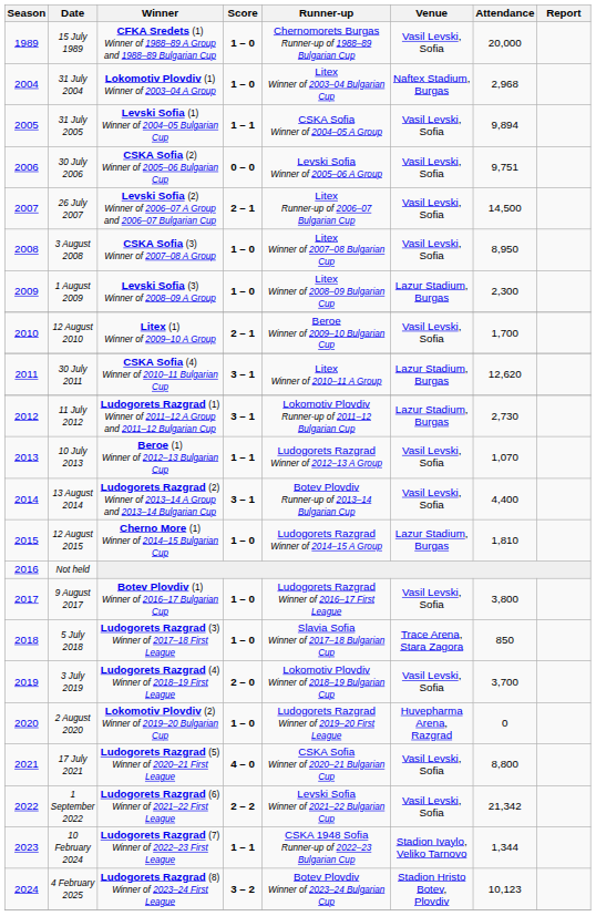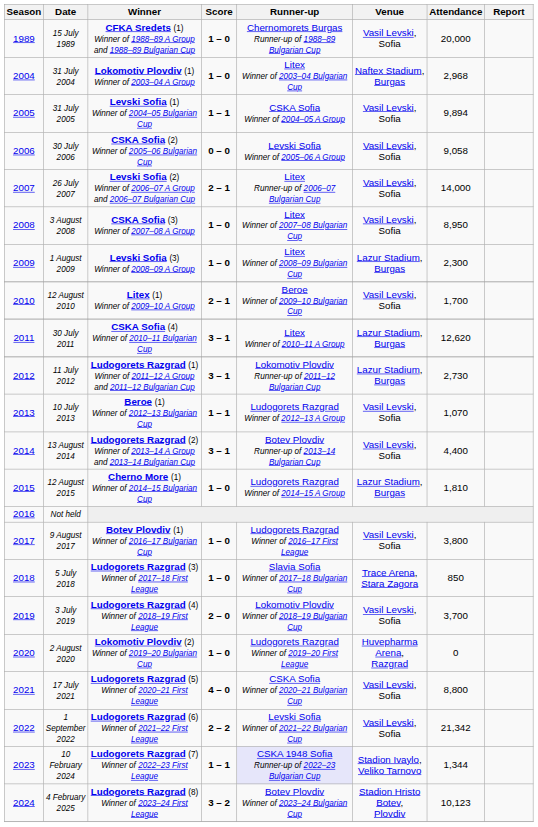 <table class="wikitable" style="text-align: center;">
 <tr>
 <th width=5%>Season</th>
 <th width=5%>Date</th>
 <th width=25%>Winner</th>
 <th width=7%>Score</th>
 <th width=25%>Runner-up</th>
 <th width=15%>Venue</th>
 <th width=6%>Attendance</th>
 <th width=10%>Report</th>
 </tr>
 <tr>
 <td><a href='#'>1989</a></td>
 <td><small><em>15 July 1989</em></small></td>
 <td><strong><a href='#'>CFKA Sredets</a></strong> <small> (1)<br><em>Winner of <a href='#'>1988–89 A Group</a> and <a href='#'>1988–89 Bulgarian Cup</a></em></small></td>
 <td><strong>1 – 0</strong></td>
 <td><a href='#'>Chernomorets Burgas</a> <br> <small><em>Runner-up of <a href='#'>1988–89 Bulgarian Cup</a></em></small></td>
 <td><a href='#'>Vasil Levski</a>,<br>Sofia</td>
 <td>20,000</td>
 <td></td>
 </tr>
 <tr>
 <td><a href='#'>2004</a></td>
 <td><small><em>31 July 2004</em></small></td>
 <td><strong><a href='#'>Lokomotiv Plovdiv</a></strong> <small> (1)<br><em>Winner of <a href='#'>2003–04 A Group</a></em></small></td>
 <td><strong>1 – 0</strong></td>
 <td><a href='#'>Litex</a> <br> <small><em>Winner of <a href='#'>2003–04 Bulgarian Cup</a></em></small></td>
 <td><a href='#'>Naftex Stadium</a>,<br><a href='#'>Burgas</a></td>
 <td>2,968</td>
 <td></td>
 </tr>
 <tr>
 <td><a href='#'>2005</a></td>
 <td><small><em>31 July 2005</em></small></td>
 <td><strong><a href='#'>Levski Sofia</a></strong> <small> (1)<br><em>Winner of <a href='#'>2004–05 Bulgarian Cup</a></em></small></td>
 <td><strong>1 – 1 <br> <small></small></strong></td>
 <td><a href='#'>CSKA Sofia</a> <br> <small><em>Winner of <a href='#'>2004–05 A Group</a></em></small></td>
 <td><a href='#'>Vasil Levski</a>,<br>Sofia</td>
 <td>9,894</td>
 <td></td>
 </tr>
 <tr>
 <td><a href='#'>2006</a></td>
 <td><small><em>30 July 2006</em></small></td>
 <td><strong><a href='#'>CSKA Sofia</a></strong> <small> (2)<br><em>Winner of <a href='#'>2005–06 Bulgarian Cup</a></em></small></td>
 <td><strong>0 – 0 <br> <small></small></strong></td>
 <td><a href='#'>Levski Sofia</a> <br> <small><em>Winner of <a href='#'>2005–06 A Group</a></em></small></td>
 <td><a href='#'>Vasil Levski</a>,<br>Sofia</td>
-<td>9,751</td>
+<td>9,058</td>
 <td></td>
 </tr>
 <tr>
 <td><a href='#'>2007</a></td>
 <td><small><em>26 July 2007</em></small></td>
 <td><strong><a href='#'>Levski Sofia</a></strong> <small> (2)<br><em>Winner of <a href='#'>2006–07 A Group</a> and <a href='#'>2006–07 Bulgarian Cup</a></em></small></td>
 <td><strong>2 – 1 </strong></td>
 <td><a href='#'>Litex</a> <br> <small><em>Runner-up of <a href='#'>2006–07 Bulgarian Cup</a></em></small></td>
 <td><a href='#'>Vasil Levski</a>,<br>Sofia</td>
-<td>14,500</td>
+<td>14,000</td>
 <td></td>
 </tr>
 <tr>
 <td><a href='#'>2008</a></td>
 <td><small><em>3 August 2008</em></small></td>
 <td><strong><a href='#'>CSKA Sofia</a></strong> <small> (3)<br><em>Winner of <a href='#'>2007–08 A Group</a></em></small></td>
 <td><strong>1 – 0</strong></td>
 <td><a href='#'>Litex</a> <br> <small><em>Winner of <a href='#'>2007–08 Bulgarian Cup</a></em></small></td>
 <td><a href='#'>Vasil Levski</a>,<br>Sofia</td>
 <td>8,950</td>
 <td></td>
 </tr>
 <tr>
 <td><a href='#'>2009</a></td>
 <td><small><em>1 August 2009</em></small></td>
 <td><strong><a href='#'>Levski Sofia</a></strong> <small> (3)<br><em>Winner of <a href='#'>2008–09 A Group</a></em></small></td>
 <td><strong>1 – 0</strong></td>
 <td><a href='#'>Litex</a> <br> <small><em>Winner of <a href='#'>2008–09 Bulgarian Cup</a></em></small></td>
 <td><a href='#'>Lazur Stadium</a>,<br><a href='#'>Burgas</a></td>
 <td>2,300</td>
 <td> </td>
 </tr>
 <tr>
 </tr>
 <tr>
 <td><a href='#'>2010</a></td>
 <td><small><em>12 August 2010</em></small></td>
 <td><strong><a href='#'>Litex</a></strong> <small> (1)<br><em>Winner of <a href='#'>2009–10 A Group</a></em></small></td>
 <td><strong>2 – 1 </strong></td>
 <td><a href='#'>Beroe</a> <br> <small><em>Winner of <a href='#'>2009–10 Bulgarian Cup</a></em></small></td>
 <td><a href='#'>Vasil Levski</a>,<br>Sofia</td>
 <td>1,700</td>
 <td></td>
 </tr>
 <tr>
 </tr>
 <tr>
 <td><a href='#'>2011</a></td>
 <td><small><em>30 July 2011</em></small></td>
 <td><strong><a href='#'>CSKA Sofia</a></strong> <small> (4) <br> <em>Winner of <a href='#'>2010–11 Bulgarian Cup</a></em></small></td>
 <td><strong>3 – 1</strong></td>
 <td><a href='#'>Litex</a> <br><small><em>Winner of <a href='#'>2010–11 A Group</a></em></small></td>
 <td><a href='#'>Lazur Stadium</a>,<br><a href='#'>Burgas</a></td>
 <td>12,620</td>
 <td></td>
 </tr>
 <tr>
 </tr>
 <tr>
 <td><a href='#'>2012</a></td>
 <td><small><em>11 July 2012</em></small></td>
 <td><strong><a href='#'>Ludogorets Razgrad</a></strong> <small> (1) <br> <em>Winner of <a href='#'>2011–12 A Group</a> and <a href='#'>2011–12 Bulgarian Cup</a></em></small></td>
 <td><strong>3 – 1</strong></td>
 <td><a href='#'>Lokomotiv Plovdiv</a><br> <small><em>Runner-up of <a href='#'>2011–12 Bulgarian Cup</a></em></small></td>
 <td><a href='#'>Lazur Stadium</a>,<br><a href='#'>Burgas</a></td>
 <td>2,730</td>
 <td></td>
 </tr>
 <tr>
 <td><a href='#'>2013</a></td>
 <td><small><em>10 July 2013</em></small></td>
 <td><strong><a href='#'>Beroe</a></strong>  <small> (1) <br> <em>Winner of <a href='#'>2012–13 Bulgarian Cup</a></em></small></td>
 <td><strong>1 – 1 <br> <small></small></strong></td>
 <td><a href='#'>Ludogorets Razgrad</a> <br> <small><em>Winner of <a href='#'>2012–13 A Group</a></em></small></td>
 <td><a href='#'>Vasil Levski</a>,<br>Sofia</td>
 <td>1,070</td>
 <td></td>
 </tr>
 <tr>
 <td><a href='#'>2014</a></td>
 <td><small><em>13 August 2014</em></small></td>
 <td><strong><a href='#'>Ludogorets Razgrad</a></strong> <small> (2) <br> <em>Winner of <a href='#'>2013–14 A Group</a> and <a href='#'>2013–14 Bulgarian Cup</a></em></small></td>
 <td><strong>3 – 1</strong></td>
 <td><a href='#'>Botev Plovdiv</a> <br><small> <em>Runner-up of <a href='#'>2013–14 Bulgarian Cup</a></em></small></td>
 <td><a href='#'>Vasil Levski</a>,<br>Sofia</td>
 <td>4,400</td>
 <td></td>
 </tr>
 <tr>
 <td><a href='#'>2015</a></td>
 <td><small><em>12 August 2015</em></small></td>
 <td><strong><a href='#'>Cherno More</a></strong> <small> (1) <br> <em>Winner of <a href='#'>2014–15 Bulgarian Cup</a></em></small></td>
 <td><strong>1 – 0</strong></td>
 <td><a href='#'>Ludogorets Razgrad</a>  <small> <br> <em>Winner of <a href='#'>2014–15 A Group</a></em></small></td>
 <td><a href='#'>Lazur Stadium</a>,<br><a href='#'>Burgas</a></td>
 <td>1,810</td>
 <td></td>
 </tr>
 <tr>
 <td><a href='#'>2016</a></td>
 <td><small><em>Not held</em></small></td>
 <td colspan=6 style=background:#efefef></td>
 </tr>
 <tr>
 <td><a href='#'>2017</a></td>
 <td><small><em>9 August 2017</em></small></td>
 <td><strong><a href='#'>Botev Plovdiv</a></strong> <small> (1) <br><em>Winner of <a href='#'>2016–17 Bulgarian Cup</a></em></small></td>
 <td><strong>1 – 0</strong></td>
 <td><a href='#'>Ludogorets Razgrad</a> <br><small> <em>Winner of <a href='#'>2016–17 First League</a></em></small></td>
 <td><a href='#'>Vasil Levski</a>,<br>Sofia</td>
 <td>3,800</td>
 <td></td>
 </tr>
 <tr>
 <td><a href='#'>2018</a></td>
 <td><small><em>5 July 2018</em></small></td>
 <td><strong><a href='#'>Ludogorets Razgrad</a></strong> <small> (3) <br> <em>Winner of <a href='#'>2017–18 First League</a></em></small></td>
 <td><strong>1 – 0</strong></td>
 <td><a href='#'>Slavia Sofia</a> <br><small><em>Winner of <a href='#'>2017–18 Bulgarian Cup</a></em></small></td>
 <td><a href='#'>Trace Arena</a>,<br><a href='#'>Stara Zagora</a></td>
 <td>850</td>
 <td></td>
 </tr>
 <tr>
 <td><a href='#'>2019</a></td>
 <td><small><em>3 July 2019</em></small></td>
 <td><strong><a href='#'>Ludogorets Razgrad</a></strong> <small> (4) <br> <em>Winner of <a href='#'>2018–19 First League</a></em></small></td>
 <td><strong>2 – 0</strong></td>
 <td><a href='#'>Lokomotiv Plovdiv</a><br> <small><em>Winner of <a href='#'>2018–19 Bulgarian Cup</a></em></small></td>
 <td><a href='#'>Vasil Levski</a>,<br>Sofia</td>
 <td>3,700</td>
 <td></td>
 </tr>
 <tr>
 <td><a href='#'>2020</a></td>
 <td><small><em>2 August 2020</em></small></td>
 <td><strong><a href='#'>Lokomotiv Plovdiv</a></strong> <small> (2) <br><em>Winner of <a href='#'>2019–20 Bulgarian Cup</a></em></small></td>
 <td><strong>1 – 0</strong></td>
 <td><a href='#'>Ludogorets Razgrad</a> <br><small> <em>Winner of <a href='#'>2019–20 First League</a></em></small></td>
 <td><a href='#'>Huvepharma Arena</a>,<br><a href='#'>Razgrad</a></td>
 <td>0</td>
 <td></td>
 </tr>
 <tr>
 <td><a href='#'>2021</a></td>
 <td><small><em>17 July 2021</em></small></td>
 <td><strong><a href='#'>Ludogorets Razgrad</a></strong> <small> (5) <br> <em>Winner of <a href='#'>2020–21 First League</a></em></small></td>
 <td><strong>4 – 0</strong></td>
 <td><a href='#'>CSKA Sofia</a><br> <small><em>Winner of <a href='#'>2020–21 Bulgarian Cup</a></em></small></td>
 <td><a href='#'>Vasil Levski</a>,<br>Sofia</td>
 <td>8,800</td>
 <td></td>
 </tr>
 <tr>
 <td><a href='#'>2022</a></td>
 <td><small><em>1 September 2022</em></small></td>
 <td><strong><a href='#'>Ludogorets Razgrad</a></strong> <small> (6) <br> <em>Winner of <a href='#'>2021–22 First League</a></em></small></td>
 <td><strong>2 – 2<br><small></small></strong></td>
 <td><a href='#'>Levski Sofia</a><br> <small><em>Winner of <a href='#'>2021–22 Bulgarian Cup</a></em></small></td>
 <td><a href='#'>Vasil Levski</a>,<br>Sofia</td>
 <td>21,342</td>
 <td></td>
 </tr>
 <tr>
 <td><a href='#'>2023</a></td>
 <td><small><em>10 February 2024</em></small></td>
 <td><strong><a href='#'>Ludogorets Razgrad</a></strong> <small> (7) <br> <em>Winner of <a href='#'>2022–23 First League</a></em></small></td>
 <td><strong>1 – 1<br><small></small></strong></td>
-<td><a href='#'>CSKA 1948 Sofia</a><br> <small><em>Runner-up of <a href='#'>2022–23 Bulgarian Cup</a></em></small></td>
+<td style="background: lavender;"><a href='#'>CSKA 1948 Sofia</a><br> <small><em>Runner-up of <a href='#'>2022–23 Bulgarian Cup</a></em></small></td>
 <td><a href='#'>Stadion Ivaylo</a>,<br><a href='#'>Veliko Tarnovo</a></td>
 <td>1,344</td>
 <td></td>
 </tr>
 <tr>
 <td><a href='#'>2024</a></td>
 <td><small><em>4 February 2025</em></small></td>
 <td><strong><a href='#'>Ludogorets Razgrad</a></strong> <small> (8) <br> <em>Winner of <a href='#'>2023–24 First League</a></em></small></td>
 <td><strong>3 – 2</strong></td>
 <td><a href='#'>Botev Plovdiv</a><br> <small><em>Winner of <a href='#'>2023–24 Bulgarian Cup</a></em></small></td>
 <td><a href='#'>Stadion Hristo Botev</a>,<br><a href='#'>Plovdiv</a></td>
 <td>10,123</td>
 <td></td>
 </tr>
 <tr>
 </tr>
 </table>
